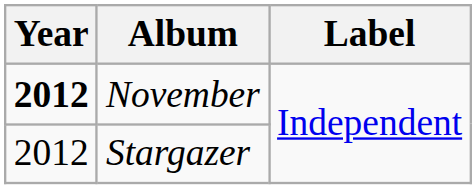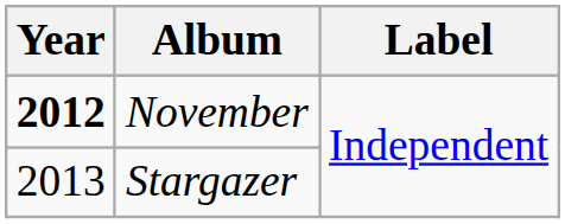 <table class="wikitable">
 <tr>
 <th>Year</th>
 <th>Album</th>
 <th>Label</th>
 </tr>
 <tr>
 <td><strong>2012</strong></td>
 <td><em>November</em></td>
 <td rowspan="2"><a href='#'>Independent</a></td>
 </tr>
 <tr>
-<td>2012</td>
+<td>2013</td>
 <td><em>Stargazer</em></td>
 </tr>
 </table>
